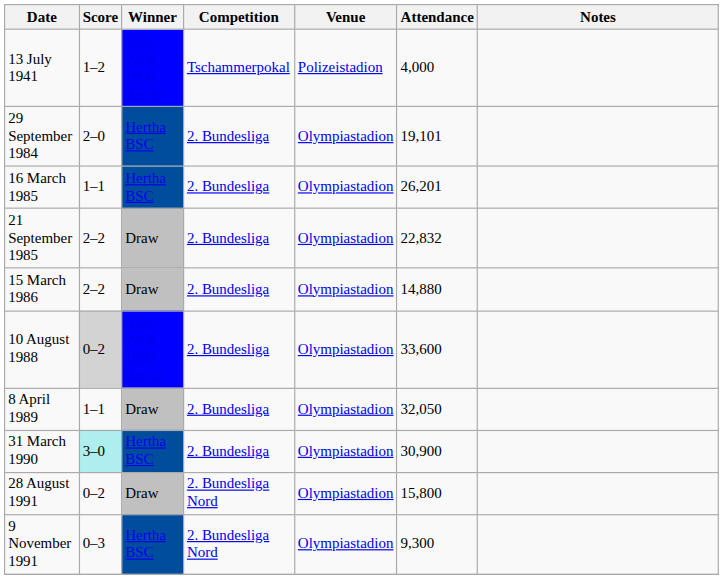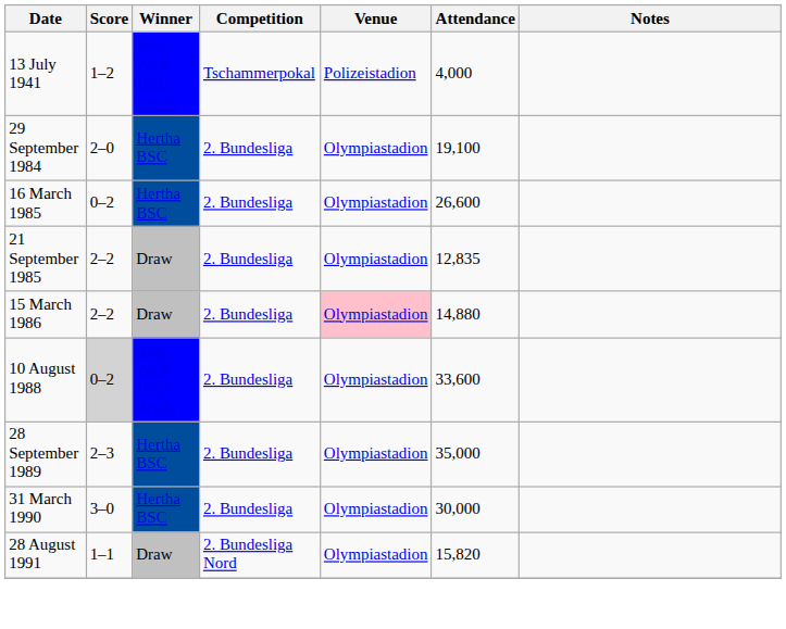 <table class="wikitable sortable" style="font-size:80%">
 <tr>
 <th>Date</th>
 <th>Score</th>
 <th>Winner</th>
 <th>Competition</th>
 <th>Venue</th>
 <th>Attendance</th>
 <th class="unsortable" width=200px>Notes</th>
 </tr>
 <tr>
 <td>13 July 1941</td>
 <td>1–2</td>
 <td style="background:blue"><a href='#'><span>Blau-Weiß 1890 Berlin</span></a></td>
 <td><a href='#'>Tschammerpokal</a></td>
 <td><a href='#'>Polizeistadion</a></td>
 <td>4,000</td>
 <td></td>
 </tr>
 <tr>
 <td>29 September 1984</td>
 <td>2–0</td>
 <td style="background:#004D9E"><a href='#'><span>Hertha BSC</span></a></td>
 <td><a href='#'>2. Bundesliga</a></td>
 <td><a href='#'>Olympiastadion</a></td>
-<td>19,101</td>
+<td>19,100</td>
 <td></td>
 </tr>
 <tr>
 <td>16 March 1985</td>
-<td>1–1</td>
+<td>0–2</td>
 <td style="background:#004D9E"><a href='#'><span>Hertha BSC</span></a></td>
 <td><a href='#'>2. Bundesliga</a></td>
 <td><a href='#'>Olympiastadion</a></td>
-<td>26,201</td>
+<td>26,600</td>
 <td></td>
 </tr>
 <tr>
 <td>21 September 1985</td>
 <td>2–2</td>
 <td style="background:silver">Draw</td>
 <td><a href='#'>2. Bundesliga</a></td>
 <td><a href='#'>Olympiastadion</a></td>
-<td>22,832</td>
+<td>12,835</td>
 <td></td>
 </tr>
 <tr>
 <td>15 March 1986</td>
 <td>2–2</td>
 <td style="background:silver">Draw</td>
 <td><a href='#'>2. Bundesliga</a></td>
-<td><a href='#'>Olympiastadion</a></td>
+<td style="background: pink;"><a href='#'>Olympiastadion</a></td>
 <td>14,880</td>
 <td></td>
 </tr>
 <tr>
 <td>10 August 1988</td>
 <td style="background: lightgrey;">0–2</td>
 <td style="background:blue"><a href='#'><span>Blau-Weiß 1890 Berlin</span></a></td>
 <td><a href='#'>2. Bundesliga</a></td>
 <td><a href='#'>Olympiastadion</a></td>
 <td>33,600</td>
 <td></td>
 </tr>
 <tr>
-<td>8 April 1989</td>
-<td>1–1</td>
-<td style="background:silver">Draw</td>
+<td>28 September 1989</td>
+<td>2–3</td>
+<td style="background:#004D9E"><a href='#'><span>Hertha BSC</span></a></td>
 <td><a href='#'>2. Bundesliga</a></td>
 <td><a href='#'>Olympiastadion</a></td>
-<td>32,050</td>
+<td>35,000</td>
 <td></td>
 </tr>
 <tr>
 <td>31 March 1990</td>
-<td style="background: paleturquoise;">3–0</td>
+<td>3–0</td>
 <td style="background:#004D9E"><a href='#'><span>Hertha BSC</span></a></td>
 <td><a href='#'>2. Bundesliga</a></td>
 <td><a href='#'>Olympiastadion</a></td>
-<td>30,900</td>
+<td>30,000</td>
 <td></td>
 </tr>
 <tr>
 <td>28 August 1991</td>
-<td>0–2</td>
+<td>1–1</td>
 <td style="background:silver">Draw</td>
 <td><a href='#'>2. Bundesliga Nord</a></td>
 <td><a href='#'>Olympiastadion</a></td>
-<td>15,800</td>
-<td></td>
-</tr>
-<tr>
-<td>9 November 1991</td>
-<td>0–3</td>
-<td style="background:#004D9E"><a href='#'><span>Hertha BSC</span></a></td>
-<td><a href='#'>2. Bundesliga Nord</a></td>
-<td><a href='#'>Olympiastadion</a></td>
-<td>9,300</td>
+<td>15,820</td>
 <td></td>
 </tr>
 <tr>
 </tr>
 </table>
